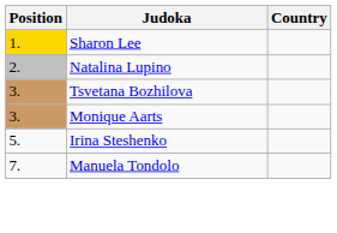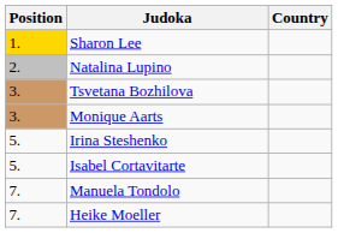 <table class=wikitable>
 <tr>
 <th width=10>Position</th>
 <th width=200>Judoka</th>
 <th width=10>Country</th>
 </tr>
 <tr>
 <td bgcolor=gold>1.</td>
 <td><a href='#'>Sharon Lee</a></td>
 <td></td>
 </tr>
 <tr>
 <td bgcolor=silver>2.</td>
 <td><a href='#'>Natalina Lupino</a></td>
 <td></td>
 </tr>
 <tr>
 <td bgcolor=CC9966>3.</td>
 <td><a href='#'>Tsvetana Bozhilova</a></td>
 <td></td>
 </tr>
 <tr>
 <td bgcolor=CC9966>3.</td>
 <td><a href='#'>Monique Aarts</a></td>
 <td></td>
 </tr>
 <tr>
 <td>5.</td>
 <td><a href='#'>Irina Steshenko</a></td>
 <td></td>
 </tr>
 <tr>
+<td>5.</td>
+<td><a href='#'>Isabel Cortavitarte</a></td>
+<td></td>
+</tr>
+<tr>
 <td>7.</td>
 <td><a href='#'>Manuela Tondolo</a></td>
 <td></td>
 </tr>
+<tr>
+<td>7.</td>
+<td><a href='#'>Heike Moeller</a></td>
+<td></td>
+</tr>
 </table>
